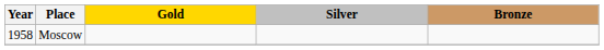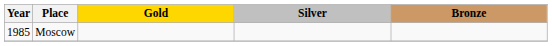 <table class="wikitable">
 <tr>
 <th>Year</th>
 <th>Place</th>
 <th style="background:gold"    width="210">Gold</th>
 <th style="background:silver"  width="210">Silver</th>
 <th style="background:#cc9966" width="210">Bronze</th>
 </tr>
 <tr>
-<td>1958</td>
+<td>1985</td>
 <td> Moscow</td>
 <td></td>
 <td></td>
 <td></td>
 </tr>
 <tr>
 </tr>
 </table>
